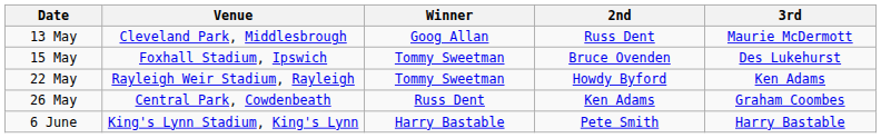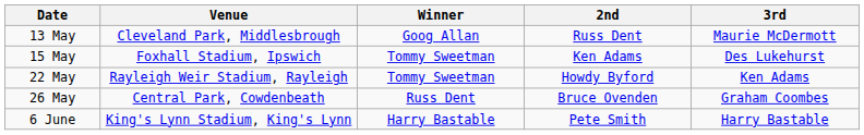 <table class="wikitable" style="text-align:center">
 <tr>
 <th width=100>Date</th>
 <th width=280>Venue</th>
 <th width=180>Winner</th>
 <th width=180>2nd</th>
 <th width=180>3rd</th>
 </tr>
 <tr>
 <td align=center>13 May</td>
 <td><a href='#'>Cleveland Park</a>, <a href='#'>Middlesbrough</a></td>
 <td><a href='#'>Goog Allan</a></td>
 <td><a href='#'>Russ Dent</a></td>
 <td><a href='#'>Maurie McDermott</a></td>
 </tr>
 <tr>
 <td align=center>15 May</td>
 <td><a href='#'>Foxhall Stadium</a>, <a href='#'>Ipswich</a></td>
 <td><a href='#'>Tommy Sweetman</a></td>
-<td><a href='#'>Bruce Ovenden</a></td>
+<td><a href='#'>Ken Adams</a></td>
 <td><a href='#'>Des Lukehurst</a></td>
 </tr>
 <tr>
 <td align=center>22 May</td>
 <td><a href='#'>Rayleigh Weir Stadium</a>, <a href='#'>Rayleigh</a></td>
 <td><a href='#'>Tommy Sweetman</a></td>
 <td><a href='#'>Howdy Byford</a></td>
 <td><a href='#'>Ken Adams</a></td>
 </tr>
 <tr>
 <td align=center>26 May</td>
 <td><a href='#'>Central Park</a>, <a href='#'>Cowdenbeath</a></td>
 <td><a href='#'>Russ Dent</a></td>
-<td><a href='#'>Ken Adams</a></td>
+<td><a href='#'>Bruce Ovenden</a></td>
 <td><a href='#'>Graham Coombes</a></td>
 </tr>
 <tr>
 <td align=center>6 June</td>
 <td><a href='#'>King's Lynn Stadium</a>, <a href='#'>King's Lynn</a></td>
 <td><a href='#'>Harry Bastable</a></td>
 <td><a href='#'>Pete Smith</a></td>
 <td><a href='#'>Harry Bastable</a></td>
 </tr>
 </table>
